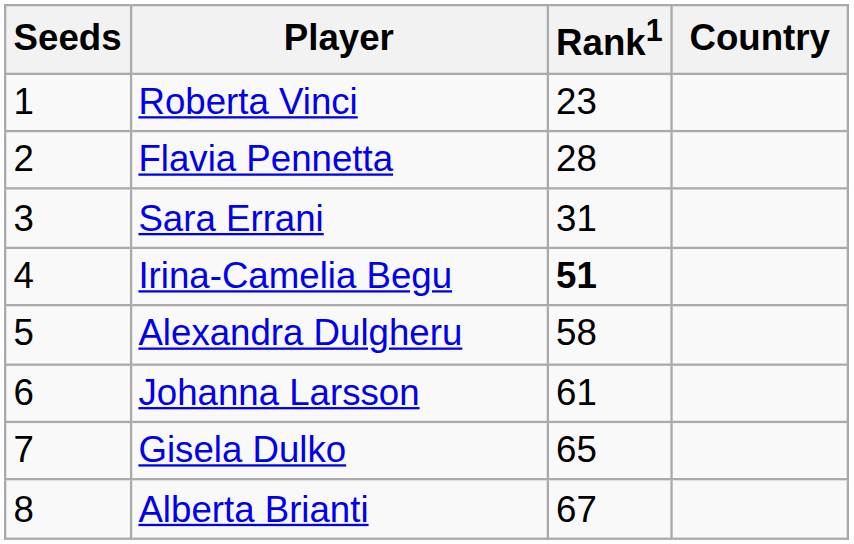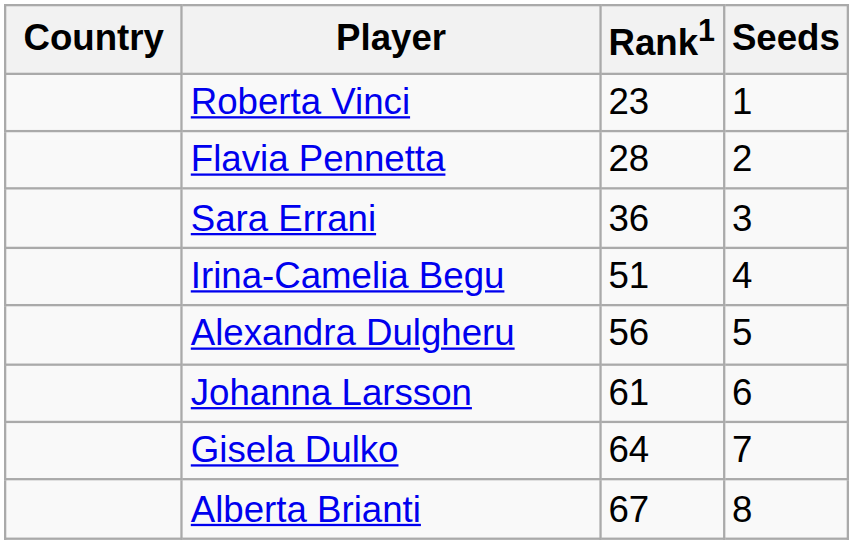 <table class="sortable wikitable">
 <tr>
-<th>Seeds</th>
+<th width="70">Country</th>
 <th width="175">Player</th>
 <th>Rank<sup>1</sup></th>
-<th width="70">Country</th>
+<th>Seeds</th>
 </tr>
 <tr>
-<td>1</td>
+<td></td>
 <td><a href='#'>Roberta Vinci</a></td>
 <td>23</td>
-<td></td>
+<td>1</td>
 </tr>
 <tr>
-<td>2</td>
+<td></td>
 <td><a href='#'>Flavia Pennetta</a></td>
 <td>28</td>
-<td></td>
+<td>2</td>
 </tr>
 <tr>
+<td></td>
+<td><a href='#'>Sara Errani</a></td>
+<td>36</td>
 <td>3</td>
-<td><a href='#'>Sara Errani</a></td>
-<td>31</td>
-<td></td>
 </tr>
 <tr>
+<td></td>
+<td><a href='#'>Irina-Camelia Begu</a></td>
+<td>51</td>
 <td>4</td>
-<td><a href='#'>Irina-Camelia Begu</a></td>
-<td><strong>51</strong></td>
-<td></td>
 </tr>
 <tr>
+<td></td>
+<td><a href='#'>Alexandra Dulgheru</a></td>
+<td>56</td>
 <td>5</td>
-<td><a href='#'>Alexandra Dulgheru</a></td>
-<td>58</td>
-<td></td>
 </tr>
 <tr>
-<td>6</td>
+<td></td>
 <td><a href='#'>Johanna Larsson</a></td>
 <td>61</td>
-<td></td>
+<td>6</td>
 </tr>
 <tr>
+<td></td>
+<td><a href='#'>Gisela Dulko</a></td>
+<td>64</td>
 <td>7</td>
-<td><a href='#'>Gisela Dulko</a></td>
-<td>65</td>
-<td></td>
 </tr>
 <tr>
-<td>8</td>
+<td></td>
 <td><a href='#'>Alberta Brianti</a></td>
 <td>67</td>
-<td></td>
+<td>8</td>
 </tr>
 </table>
